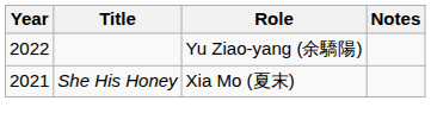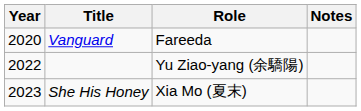 <table class="wikitable">
 <tr>
 <th>Year</th>
 <th>Title</th>
 <th>Role</th>
 <th>Notes</th>
 </tr>
 <tr>
+<td>2020</td>
+<td><em><a href='#'>Vanguard</a></em></td>
+<td>Fareeda</td>
+<td></td>
+</tr>
+<tr>
 <td>2022</td>
 <td><em></em></td>
 <td>Yu Ziao-yang (余驕陽)</td>
 <td></td>
 </tr>
 <tr>
-<td>2021</td>
+<td>2023</td>
 <td><em>She His Honey</em></td>
 <td>Xia Mo (夏末)</td>
 <td></td>
 </tr>
 </table>
